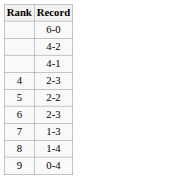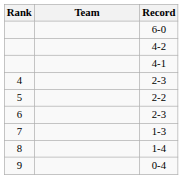 <table class="wikitable">
 <tr>
 <th>Rank</th>
+<th width=150px>Team</th>
 <th>Record</th>
 </tr>
 <tr>
 <td align=center></td>
+<td></td>
 <td align=center>6-0</td>
 </tr>
 <tr>
 <td align=center></td>
+<td></td>
 <td align=center>4-2</td>
 </tr>
 <tr>
 <td align=center></td>
+<td></td>
 <td align=center>4-1</td>
 </tr>
 <tr>
 <td align=center>4</td>
+<td></td>
 <td align=center>2-3</td>
 </tr>
 <tr>
 <td align=center>5</td>
+<td></td>
 <td align=center>2-2</td>
 </tr>
 <tr>
 <td align=center>6</td>
+<td></td>
 <td align=center>2-3</td>
 </tr>
 <tr>
 <td align=center>7</td>
+<td></td>
 <td align=center>1-3</td>
 </tr>
 <tr>
 <td align=center>8</td>
+<td></td>
 <td align=center>1-4</td>
 </tr>
 <tr>
 <td align=center>9</td>
+<td></td>
 <td align=center>0-4</td>
 </tr>
 </table>
